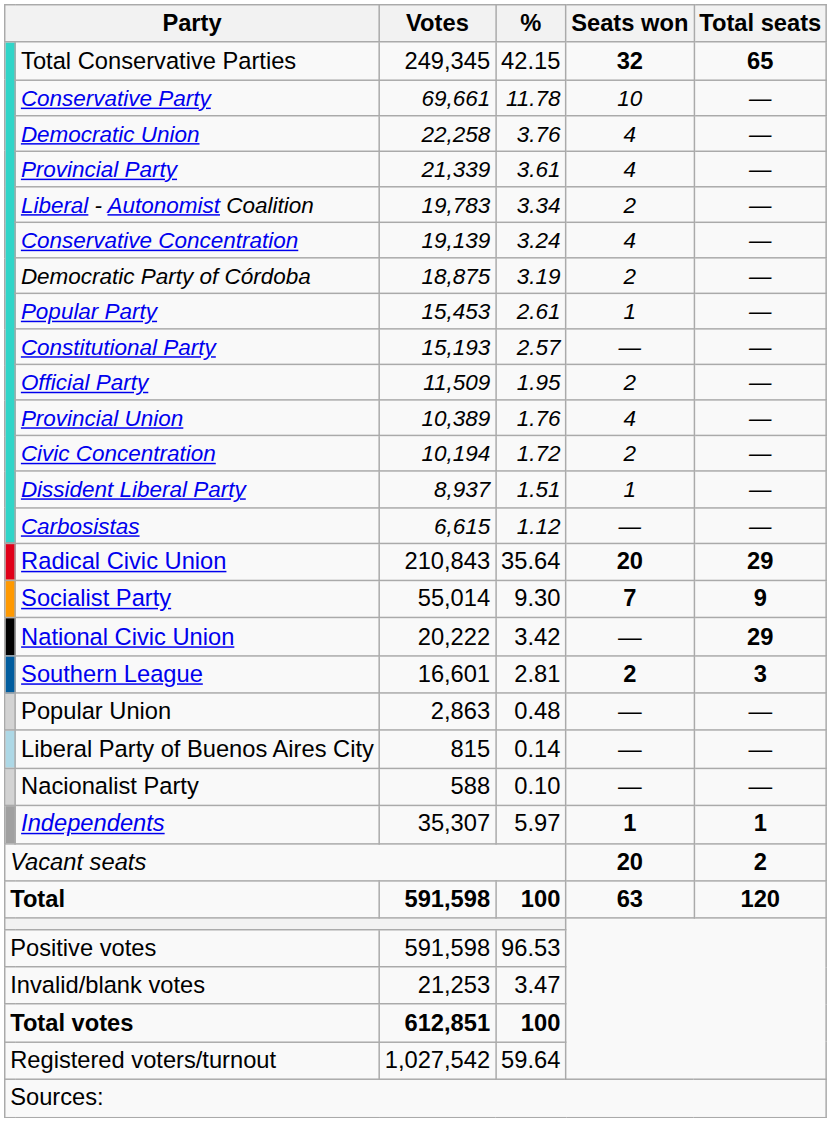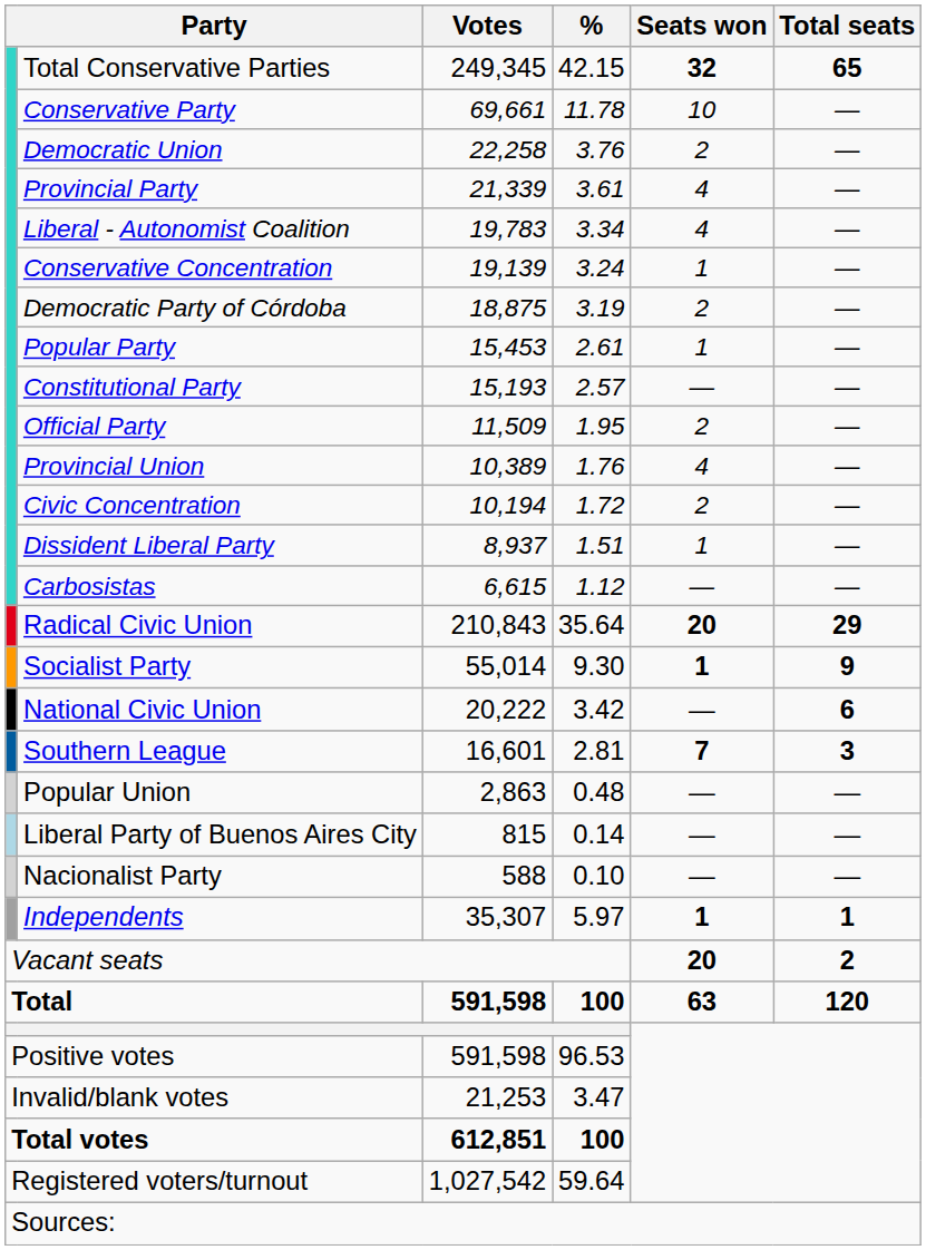 <table class="wikitable" style="text-align:right;">
 <tr>
 <th colspan=2>Party</th>
 <th>Votes</th>
 <th>%</th>
 <th>Seats won</th>
 <th>Total seats</th>
 </tr>
 <tr>
 <td bgcolor=#30D5C8 rowspan=14></td>
 <td align=left>Total Conservative Parties</td>
 <td>249,345</td>
 <td>42.15</td>
 <td align=center><strong>32</strong></td>
 <td align=center><strong>65</strong></td>
 </tr>
 <tr style="font-size: 95%; font-style: italic">
 <td align=left><span><a href='#'>Conservative Party</a></span></td>
 <td>69,661</td>
 <td>11.78</td>
 <td align=center>10</td>
 <td align=center>—</td>
 </tr>
 <tr style="font-size: 95%; font-style: italic">
 <td align=left><span><a href='#'>Democratic Union</a></span></td>
 <td>22,258</td>
 <td>3.76</td>
-<td align=center>4</td>
+<td align=center>2</td>
 <td align=center>—</td>
 </tr>
 <tr style="font-size: 95%; font-style: italic">
 <td align=left><span><a href='#'>Provincial Party</a></span></td>
 <td>21,339</td>
 <td>3.61</td>
 <td align=center>4</td>
 <td align=center>—</td>
 </tr>
 <tr style="font-size: 95%; font-style: italic">
 <td align=left><span><a href='#'>Liberal</a> - <a href='#'>Autonomist</a> Coalition</span></td>
 <td>19,783</td>
 <td>3.34</td>
-<td align=center>2</td>
+<td align=center>4</td>
 <td align=center>—</td>
 </tr>
 <tr style="font-size: 95%; font-style: italic">
 <td align=left><span><a href='#'>Conservative Concentration</a></span></td>
 <td>19,139</td>
 <td>3.24</td>
-<td align=center>4</td>
+<td align=center>1</td>
 <td align=center>—</td>
 </tr>
 <tr style="font-size: 95%; font-style: italic">
 <td align=left><span>Democratic Party of Córdoba</span></td>
 <td>18,875</td>
 <td>3.19</td>
 <td align=center>2</td>
 <td align=center>—</td>
 </tr>
 <tr style="font-size: 95%; font-style: italic">
 <td align=left><span><a href='#'>Popular Party</a></span></td>
 <td>15,453</td>
 <td>2.61</td>
 <td align=center>1</td>
 <td align=center>—</td>
 </tr>
 <tr style="font-size: 95%; font-style: italic">
 <td align=left><span><a href='#'>Constitutional Party</a></span></td>
 <td>15,193</td>
 <td>2.57</td>
 <td align=center>—</td>
 <td align=center>—</td>
 </tr>
 <tr style="font-size: 95%; font-style: italic">
 <td align=left><span><a href='#'>Official Party</a></span></td>
 <td>11,509</td>
 <td>1.95</td>
 <td align=center>2</td>
 <td align=center>—</td>
 </tr>
 <tr style="font-size: 95%; font-style: italic">
 <td align=left><span><a href='#'>Provincial Union</a></span></td>
 <td>10,389</td>
 <td>1.76</td>
 <td align=center>4</td>
 <td align=center>—</td>
 </tr>
 <tr style="font-size: 95%; font-style: italic">
 <td align=left><span><a href='#'>Civic Concentration</a></span></td>
 <td>10,194</td>
 <td>1.72</td>
 <td align=center>2</td>
 <td align=center>—</td>
 </tr>
 <tr style="font-size: 95%; font-style: italic">
 <td align=left><span><a href='#'>Dissident Liberal Party</a></span></td>
 <td>8,937</td>
 <td>1.51</td>
 <td align=center>1</td>
 <td align=center>—</td>
 </tr>
 <tr style="font-size: 95%; font-style: italic">
 <td align=left><span><a href='#'>Carbosistas</a></span></td>
 <td>6,615</td>
 <td>1.12</td>
 <td align=center>—</td>
 <td align=center>—</td>
 </tr>
 <tr>
 <td bgcolor=#E10019></td>
 <td align=left><a href='#'>Radical Civic Union</a></td>
 <td>210,843</td>
 <td>35.64</td>
 <td align=center><strong>20</strong></td>
 <td align=center><strong>29</strong></td>
 </tr>
 <tr>
 <td bgcolor=#FF9900></td>
 <td align=left><a href='#'>Socialist Party</a></td>
 <td>55,014</td>
 <td>9.30</td>
-<td align=center><strong>7</strong></td>
+<td align=center><strong>1</strong></td>
 <td align=center><strong>9</strong></td>
 </tr>
 <tr>
 <td bgcolor=#000000></td>
 <td align=left><a href='#'>National Civic Union</a></td>
 <td>20,222</td>
 <td>3.42</td>
 <td align=center>—</td>
-<td align=center><strong>29</strong></td>
+<td align=center><strong>6</strong></td>
 </tr>
 <tr>
 <td bgcolor=#005C9E></td>
 <td align=left><a href='#'>Southern League</a></td>
 <td>16,601</td>
 <td>2.81</td>
-<td align=center><strong>2</strong></td>
+<td align=center><strong>7</strong></td>
 <td align=center><strong>3</strong></td>
 </tr>
 <tr>
 <td bgcolor=lightgrey></td>
 <td align=left>Popular Union</td>
 <td>2,863</td>
 <td>0.48</td>
 <td align=center>—</td>
 <td align=center>—</td>
 </tr>
 <tr>
 <td bgcolor=lightblue></td>
 <td align=left>Liberal Party of Buenos Aires City</td>
 <td>815</td>
 <td>0.14</td>
 <td align=center>—</td>
 <td align=center>—</td>
 </tr>
 <tr>
 <td bgcolor=lightgrey></td>
 <td align=left>Nacionalist Party</td>
 <td>588</td>
 <td>0.10</td>
 <td align=center>—</td>
 <td align=center>—</td>
 </tr>
 <tr>
 <td bgcolor=#A0A0A0></td>
 <td align=left><em><a href='#'>Independents</a></em></td>
 <td>35,307</td>
 <td>5.97</td>
 <td align=center><strong>1</strong></td>
 <td align=center><strong>1</strong></td>
 </tr>
 <tr>
 <td colspan=4 align=left><em>Vacant seats</em></td>
 <td align=center><strong>20</strong></td>
 <td align=center><strong>2</strong></td>
 </tr>
 <tr style="font-weight:bold">
 <td colspan=2 align=left>Total</td>
 <td>591,598</td>
 <td>100</td>
 <td align=center><strong>63</strong></td>
 <td align=center><strong>120</strong></td>
 </tr>
 <tr>
 <th colspan=4></th>
 <td rowspan=5 colspan=2></td>
 </tr>
 <tr>
 <td colspan=2 align=left>Positive votes</td>
 <td>591,598</td>
 <td>96.53</td>
 </tr>
 <tr>
 <td colspan=2 align=left>Invalid/blank votes</td>
 <td>21,253</td>
 <td>3.47</td>
 </tr>
 <tr style="font-weight:bold">
 <td colspan=2 align=left>Total votes</td>
 <td>612,851</td>
 <td>100</td>
 </tr>
 <tr>
 <td colspan=2 align=left>Registered voters/turnout</td>
 <td>1,027,542</td>
 <td>59.64</td>
 </tr>
 <tr>
 <td colspan=6 align=left>Sources:</td>
 </tr>
 </table>
